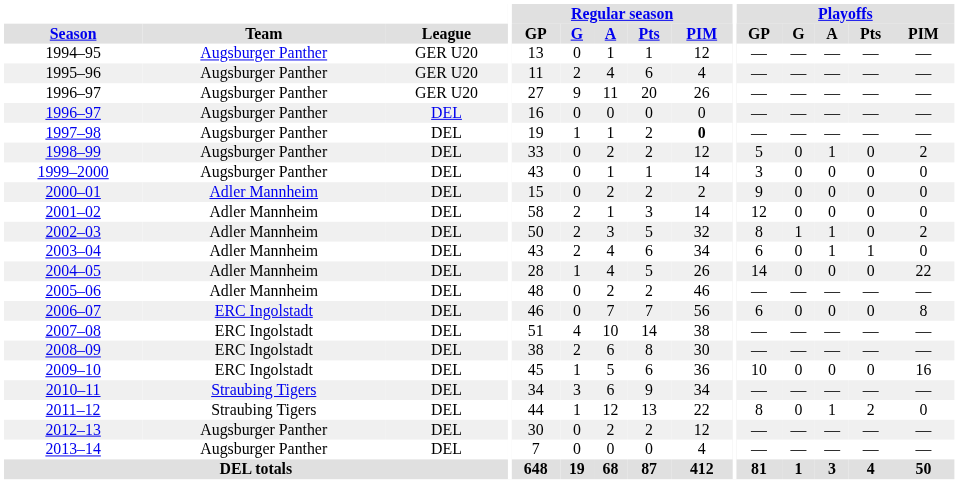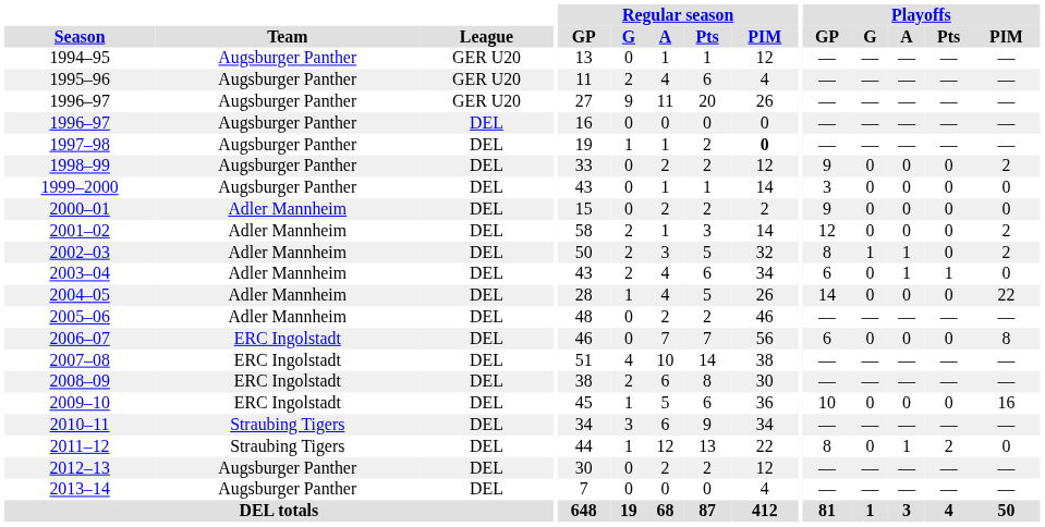 <table border="0" cellpadding="1" cellspacing="0" style="text-align:center; width:60em">
 <tr bgcolor="#e0e0e0">
 <th colspan="3" bgcolor="#ffffff"></th>
 <th rowspan="99" bgcolor="#ffffff"></th>
 <th colspan="5"><a href='#'>Regular season</a></th>
 <th rowspan="99" bgcolor="#ffffff"></th>
 <th colspan="5"><a href='#'>Playoffs</a></th>
 </tr>
 <tr bgcolor="#e0e0e0">
 <th><a href='#'>Season</a></th>
 <th>Team</th>
 <th>League</th>
 <th>GP</th>
 <th><a href='#'>G</a></th>
 <th><a href='#'>A</a></th>
 <th><a href='#'>Pts</a></th>
 <th><a href='#'>PIM</a></th>
 <th>GP</th>
 <th>G</th>
 <th>A</th>
 <th>Pts</th>
 <th>PIM</th>
 </tr>
 <tr>
 <td>1994–95</td>
 <td><a href='#'>Augsburger Panther</a></td>
 <td>GER U20</td>
 <td>13</td>
 <td>0</td>
 <td>1</td>
 <td>1</td>
 <td>12</td>
 <td>—</td>
 <td>—</td>
 <td>—</td>
 <td>—</td>
 <td>—</td>
 </tr>
 <tr bgcolor="#f0f0f0">
 <td>1995–96</td>
 <td>Augsburger Panther</td>
 <td>GER U20</td>
 <td>11</td>
 <td>2</td>
 <td>4</td>
 <td>6</td>
 <td>4</td>
 <td>—</td>
 <td>—</td>
 <td>—</td>
 <td>—</td>
 <td>—</td>
 </tr>
 <tr>
 <td>1996–97</td>
 <td>Augsburger Panther</td>
 <td>GER U20</td>
 <td>27</td>
 <td>9</td>
 <td>11</td>
 <td>20</td>
 <td>26</td>
 <td>—</td>
 <td>—</td>
 <td>—</td>
 <td>—</td>
 <td>—</td>
 </tr>
 <tr bgcolor="#f0f0f0">
 <td><a href='#'>1996–97</a></td>
 <td>Augsburger Panther</td>
 <td><a href='#'>DEL</a></td>
 <td>16</td>
 <td>0</td>
 <td>0</td>
 <td>0</td>
 <td>0</td>
 <td>—</td>
 <td>—</td>
 <td>—</td>
 <td>—</td>
 <td>—</td>
 </tr>
 <tr>
 <td><a href='#'>1997–98</a></td>
 <td>Augsburger Panther</td>
 <td>DEL</td>
 <td>19</td>
 <td>1</td>
 <td>1</td>
 <td>2</td>
 <td><strong>0</strong></td>
 <td>—</td>
 <td>—</td>
 <td>—</td>
 <td>—</td>
 <td>—</td>
 </tr>
 <tr bgcolor="#f0f0f0">
 <td><a href='#'>1998–99</a></td>
 <td>Augsburger Panther</td>
 <td>DEL</td>
 <td>33</td>
 <td>0</td>
 <td>2</td>
 <td>2</td>
 <td>12</td>
-<td>5</td>
+<td>9</td>
 <td>0</td>
-<td>1</td>
+<td>0</td>
 <td>0</td>
 <td>2</td>
 </tr>
 <tr>
 <td><a href='#'>1999–2000</a></td>
 <td>Augsburger Panther</td>
 <td>DEL</td>
 <td>43</td>
 <td>0</td>
 <td>1</td>
 <td>1</td>
 <td>14</td>
 <td>3</td>
 <td>0</td>
 <td>0</td>
 <td>0</td>
 <td>0</td>
 </tr>
 <tr bgcolor="#f0f0f0">
 <td><a href='#'>2000–01</a></td>
 <td><a href='#'>Adler Mannheim</a></td>
 <td>DEL</td>
 <td>15</td>
 <td>0</td>
 <td>2</td>
 <td>2</td>
 <td>2</td>
 <td>9</td>
 <td>0</td>
 <td>0</td>
 <td>0</td>
 <td>0</td>
 </tr>
 <tr>
 <td><a href='#'>2001–02</a></td>
 <td>Adler Mannheim</td>
 <td>DEL</td>
 <td>58</td>
 <td>2</td>
 <td>1</td>
 <td>3</td>
 <td>14</td>
 <td>12</td>
 <td>0</td>
 <td>0</td>
 <td>0</td>
-<td>0</td>
+<td>2</td>
 </tr>
 <tr bgcolor="#f0f0f0">
 <td><a href='#'>2002–03</a></td>
 <td>Adler Mannheim</td>
 <td>DEL</td>
 <td>50</td>
 <td>2</td>
 <td>3</td>
 <td>5</td>
 <td>32</td>
 <td>8</td>
 <td>1</td>
 <td>1</td>
 <td>0</td>
 <td>2</td>
 </tr>
 <tr>
 <td><a href='#'>2003–04</a></td>
 <td>Adler Mannheim</td>
 <td>DEL</td>
 <td>43</td>
 <td>2</td>
 <td>4</td>
 <td>6</td>
 <td>34</td>
 <td>6</td>
 <td>0</td>
 <td>1</td>
 <td>1</td>
 <td>0</td>
 </tr>
 <tr bgcolor="#f0f0f0">
 <td><a href='#'>2004–05</a></td>
 <td>Adler Mannheim</td>
 <td>DEL</td>
 <td>28</td>
 <td>1</td>
 <td>4</td>
 <td>5</td>
 <td>26</td>
 <td>14</td>
 <td>0</td>
 <td>0</td>
 <td>0</td>
 <td>22</td>
 </tr>
 <tr>
 <td><a href='#'>2005–06</a></td>
 <td>Adler Mannheim</td>
 <td>DEL</td>
 <td>48</td>
 <td>0</td>
 <td>2</td>
 <td>2</td>
 <td>46</td>
 <td>—</td>
 <td>—</td>
 <td>—</td>
 <td>—</td>
 <td>—</td>
 </tr>
 <tr bgcolor="#f0f0f0">
 <td><a href='#'>2006–07</a></td>
 <td><a href='#'>ERC Ingolstadt</a></td>
 <td>DEL</td>
 <td>46</td>
 <td>0</td>
 <td>7</td>
 <td>7</td>
 <td>56</td>
 <td>6</td>
 <td>0</td>
 <td>0</td>
 <td>0</td>
 <td>8</td>
 </tr>
 <tr>
 <td><a href='#'>2007–08</a></td>
 <td>ERC Ingolstadt</td>
 <td>DEL</td>
 <td>51</td>
 <td>4</td>
 <td>10</td>
 <td>14</td>
 <td>38</td>
 <td>—</td>
 <td>—</td>
 <td>—</td>
 <td>—</td>
 <td>—</td>
 </tr>
 <tr bgcolor="#f0f0f0">
 <td><a href='#'>2008–09</a></td>
 <td>ERC Ingolstadt</td>
 <td>DEL</td>
 <td>38</td>
 <td>2</td>
 <td>6</td>
 <td>8</td>
 <td>30</td>
 <td>—</td>
 <td>—</td>
 <td>—</td>
 <td>—</td>
 <td>—</td>
 </tr>
 <tr>
 <td><a href='#'>2009–10</a></td>
 <td>ERC Ingolstadt</td>
 <td>DEL</td>
 <td>45</td>
 <td>1</td>
 <td>5</td>
 <td>6</td>
 <td>36</td>
 <td>10</td>
 <td>0</td>
 <td>0</td>
 <td>0</td>
 <td>16</td>
 </tr>
 <tr bgcolor="#f0f0f0">
 <td><a href='#'>2010–11</a></td>
 <td><a href='#'>Straubing Tigers</a></td>
 <td>DEL</td>
 <td>34</td>
 <td>3</td>
 <td>6</td>
 <td>9</td>
 <td>34</td>
 <td>—</td>
 <td>—</td>
 <td>—</td>
 <td>—</td>
 <td>—</td>
 </tr>
 <tr>
 <td><a href='#'>2011–12</a></td>
 <td>Straubing Tigers</td>
 <td>DEL</td>
 <td>44</td>
 <td>1</td>
 <td>12</td>
 <td>13</td>
 <td>22</td>
 <td>8</td>
 <td>0</td>
 <td>1</td>
 <td>2</td>
 <td>0</td>
 </tr>
 <tr bgcolor="#f0f0f0">
 <td><a href='#'>2012–13</a></td>
 <td>Augsburger Panther</td>
 <td>DEL</td>
 <td>30</td>
 <td>0</td>
 <td>2</td>
 <td>2</td>
 <td>12</td>
 <td>—</td>
 <td>—</td>
 <td>—</td>
 <td>—</td>
 <td>—</td>
 </tr>
 <tr>
 <td><a href='#'>2013–14</a></td>
 <td>Augsburger Panther</td>
 <td>DEL</td>
 <td>7</td>
 <td>0</td>
 <td>0</td>
 <td>0</td>
 <td>4</td>
 <td>—</td>
 <td>—</td>
 <td>—</td>
 <td>—</td>
 <td>—</td>
 </tr>
 <tr bgcolor="#e0e0e0">
 <th colspan="3">DEL totals</th>
 <th>648</th>
 <th>19</th>
 <th>68</th>
 <th>87</th>
 <th>412</th>
 <th>81</th>
 <th>1</th>
 <th>3</th>
 <th>4</th>
 <th>50</th>
 </tr>
 </table>
